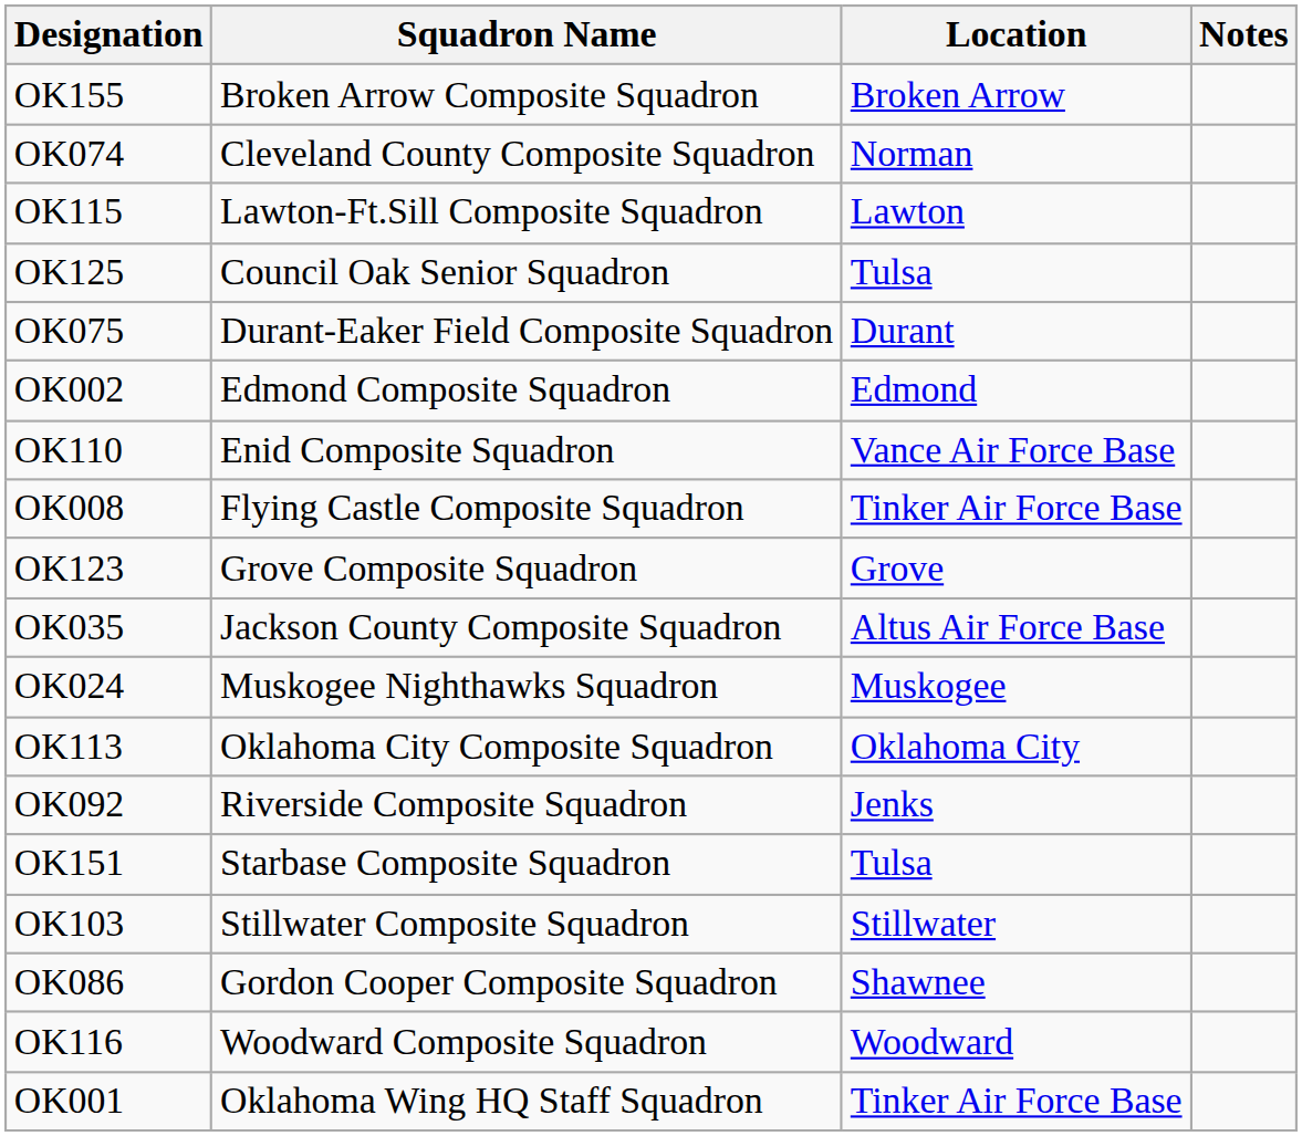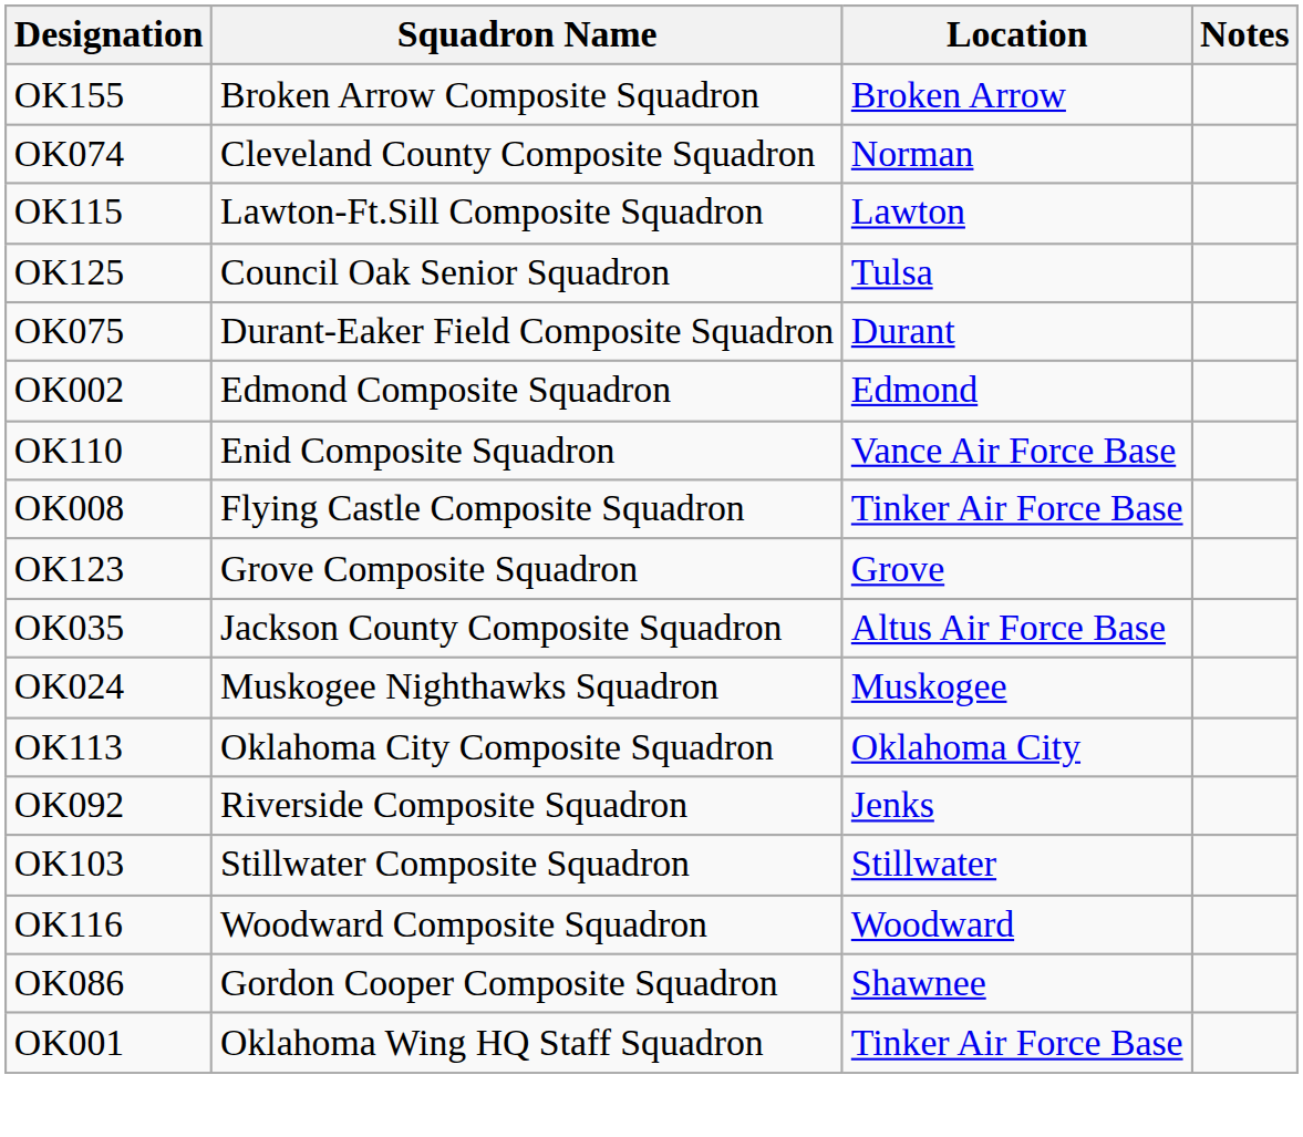 <table class="wikitable">
 <tr>
 <th>Designation </th>
 <th>Squadron Name</th>
 <th>Location</th>
 <th>Notes</th>
 </tr>
 <tr>
 <td>OK155</td>
 <td>Broken Arrow Composite Squadron</td>
 <td><a href='#'>Broken Arrow</a></td>
 <td></td>
 </tr>
 <tr>
 <td>OK074</td>
 <td>Cleveland County Composite Squadron</td>
 <td><a href='#'>Norman</a></td>
 <td></td>
 </tr>
 <tr>
 <td>OK115</td>
 <td>Lawton-Ft.Sill Composite Squadron</td>
 <td><a href='#'>Lawton</a></td>
 <td></td>
 </tr>
 <tr>
 <td>OK125</td>
 <td>Council Oak Senior Squadron</td>
 <td><a href='#'>Tulsa</a></td>
 <td></td>
 </tr>
 <tr>
 <td>OK075</td>
 <td>Durant-Eaker Field Composite Squadron</td>
 <td><a href='#'>Durant</a></td>
 <td></td>
 </tr>
 <tr>
 <td>OK002</td>
 <td>Edmond Composite Squadron</td>
 <td><a href='#'>Edmond</a></td>
 <td></td>
 </tr>
 <tr>
 <td>OK110</td>
 <td>Enid Composite Squadron</td>
 <td><a href='#'>Vance Air Force Base</a></td>
 <td></td>
 </tr>
 <tr>
 <td>OK008</td>
 <td>Flying Castle Composite Squadron</td>
 <td><a href='#'>Tinker Air Force Base</a></td>
 <td></td>
 </tr>
 <tr>
 <td>OK123</td>
 <td>Grove Composite Squadron</td>
 <td><a href='#'>Grove</a></td>
 <td></td>
 </tr>
 <tr>
 <td>OK035</td>
 <td>Jackson County Composite Squadron</td>
 <td><a href='#'>Altus Air Force Base</a></td>
 <td></td>
 </tr>
 <tr>
 <td>OK024</td>
 <td>Muskogee Nighthawks Squadron</td>
 <td><a href='#'>Muskogee</a></td>
 <td></td>
 </tr>
 <tr>
 <td>OK113</td>
 <td>Oklahoma City Composite Squadron</td>
 <td><a href='#'>Oklahoma City</a></td>
 <td></td>
 </tr>
 <tr>
 <td>OK092</td>
 <td>Riverside Composite Squadron</td>
 <td><a href='#'>Jenks</a></td>
 <td></td>
 </tr>
 <tr>
-<td>OK151</td>
-<td>Starbase Composite Squadron</td>
-<td><a href='#'>Tulsa</a></td>
-<td></td>
-</tr>
-<tr>
 <td>OK103</td>
 <td>Stillwater Composite Squadron</td>
 <td><a href='#'>Stillwater</a></td>
 <td></td>
 </tr>
 <tr>
+<td>OK116</td>
+<td>Woodward Composite Squadron</td>
+<td><a href='#'>Woodward</a></td>
+<td></td>
+</tr>
+<tr>
 <td>OK086</td>
 <td>Gordon Cooper Composite Squadron</td>
 <td><a href='#'>Shawnee</a></td>
-<td></td>
-</tr>
-<tr>
-<td>OK116</td>
-<td>Woodward Composite Squadron</td>
-<td><a href='#'>Woodward</a></td>
 <td></td>
 </tr>
 <tr>
 <td>OK001</td>
 <td>Oklahoma Wing HQ Staff Squadron</td>
 <td><a href='#'>Tinker Air Force Base</a></td>
 <td></td>
 </tr>
 <tr>
 </tr>
 </table>
